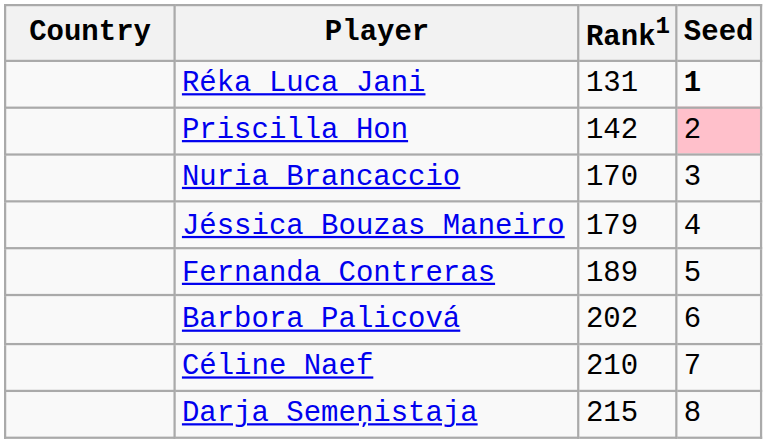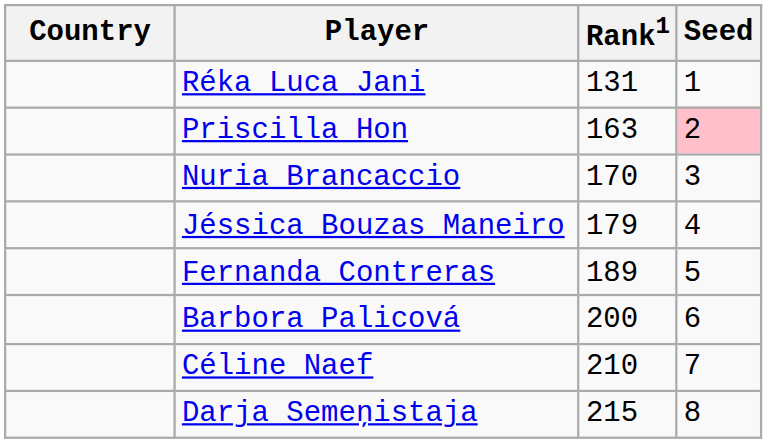 <table class="sortable wikitable">
 <tr>
 <th width="70">Country</th>
 <th width="175">Player</th>
 <th>Rank<sup>1</sup></th>
 <th>Seed</th>
 </tr>
 <tr>
 <td></td>
 <td><a href='#'>Réka Luca Jani</a></td>
 <td>131</td>
-<td><strong>1</strong></td>
+<td>1</td>
 </tr>
 <tr>
 <td></td>
 <td><a href='#'>Priscilla Hon</a></td>
-<td>142</td>
+<td>163</td>
 <td style="background: pink;">2</td>
 </tr>
 <tr>
 <td></td>
 <td><a href='#'>Nuria Brancaccio</a></td>
 <td>170</td>
 <td>3</td>
 </tr>
 <tr>
 <td></td>
 <td><a href='#'>Jéssica Bouzas Maneiro</a></td>
 <td>179</td>
 <td>4</td>
 </tr>
 <tr>
 <td></td>
 <td><a href='#'>Fernanda Contreras</a></td>
 <td>189</td>
 <td>5</td>
 </tr>
 <tr>
 <td></td>
 <td><a href='#'>Barbora Palicová</a></td>
-<td>202</td>
+<td>200</td>
 <td>6</td>
 </tr>
 <tr>
 <td></td>
 <td><a href='#'>Céline Naef</a></td>
 <td>210</td>
 <td>7</td>
 </tr>
 <tr>
 <td></td>
 <td><a href='#'>Darja Semeņistaja</a></td>
 <td>215</td>
 <td>8</td>
 </tr>
 </table>
